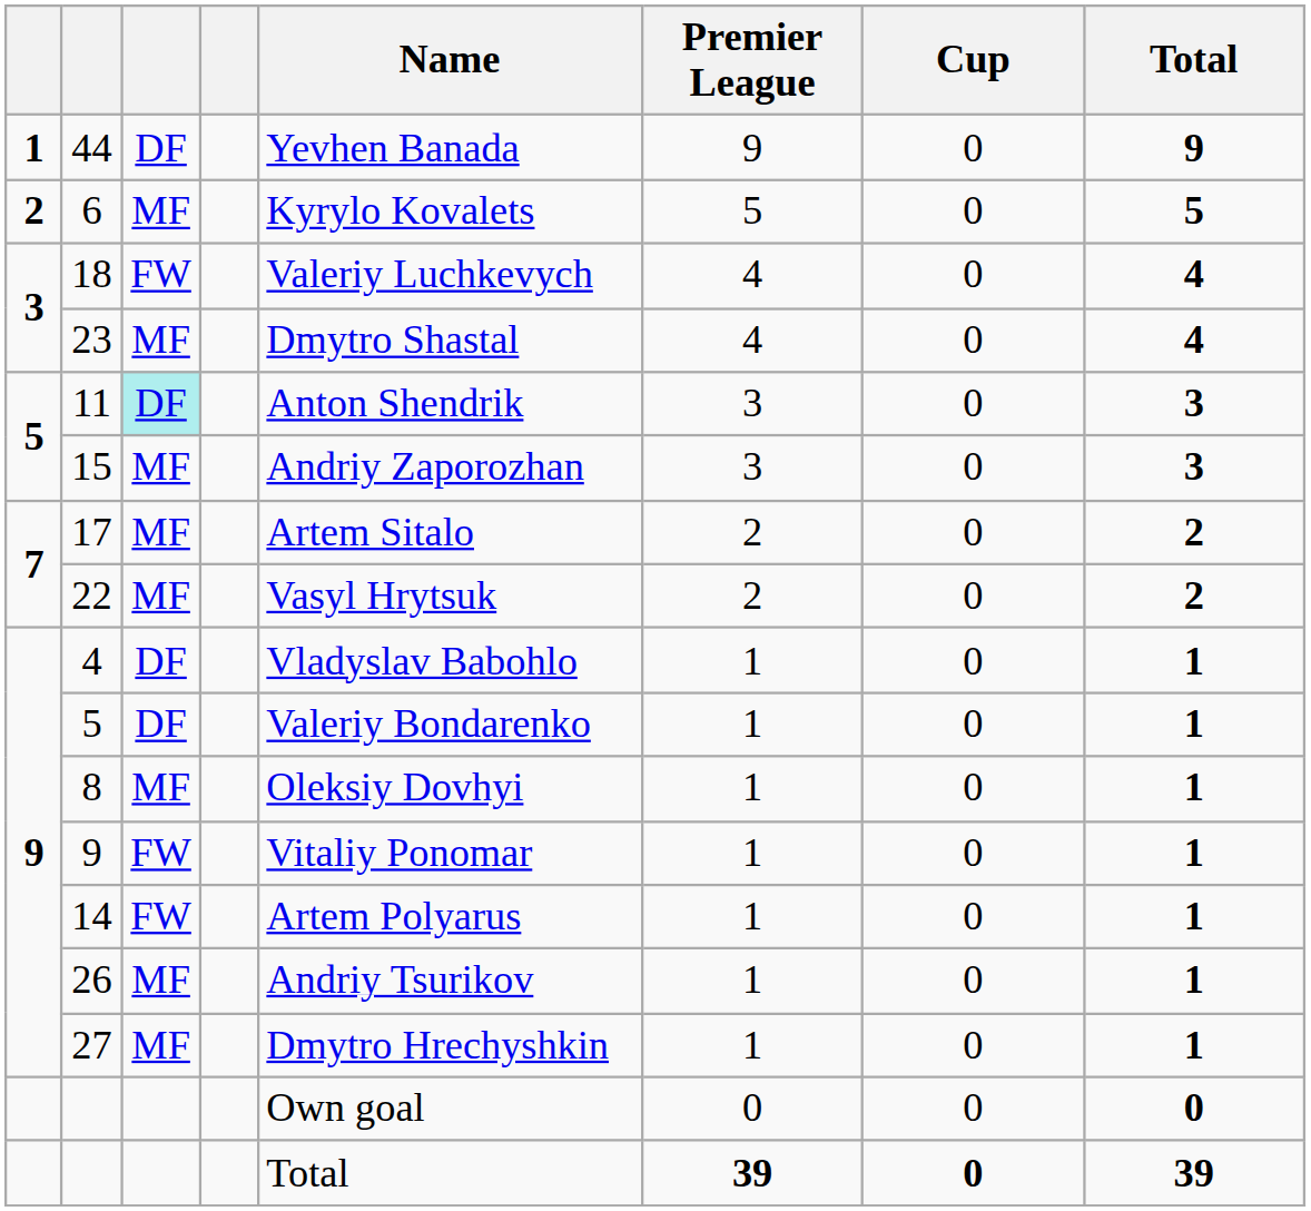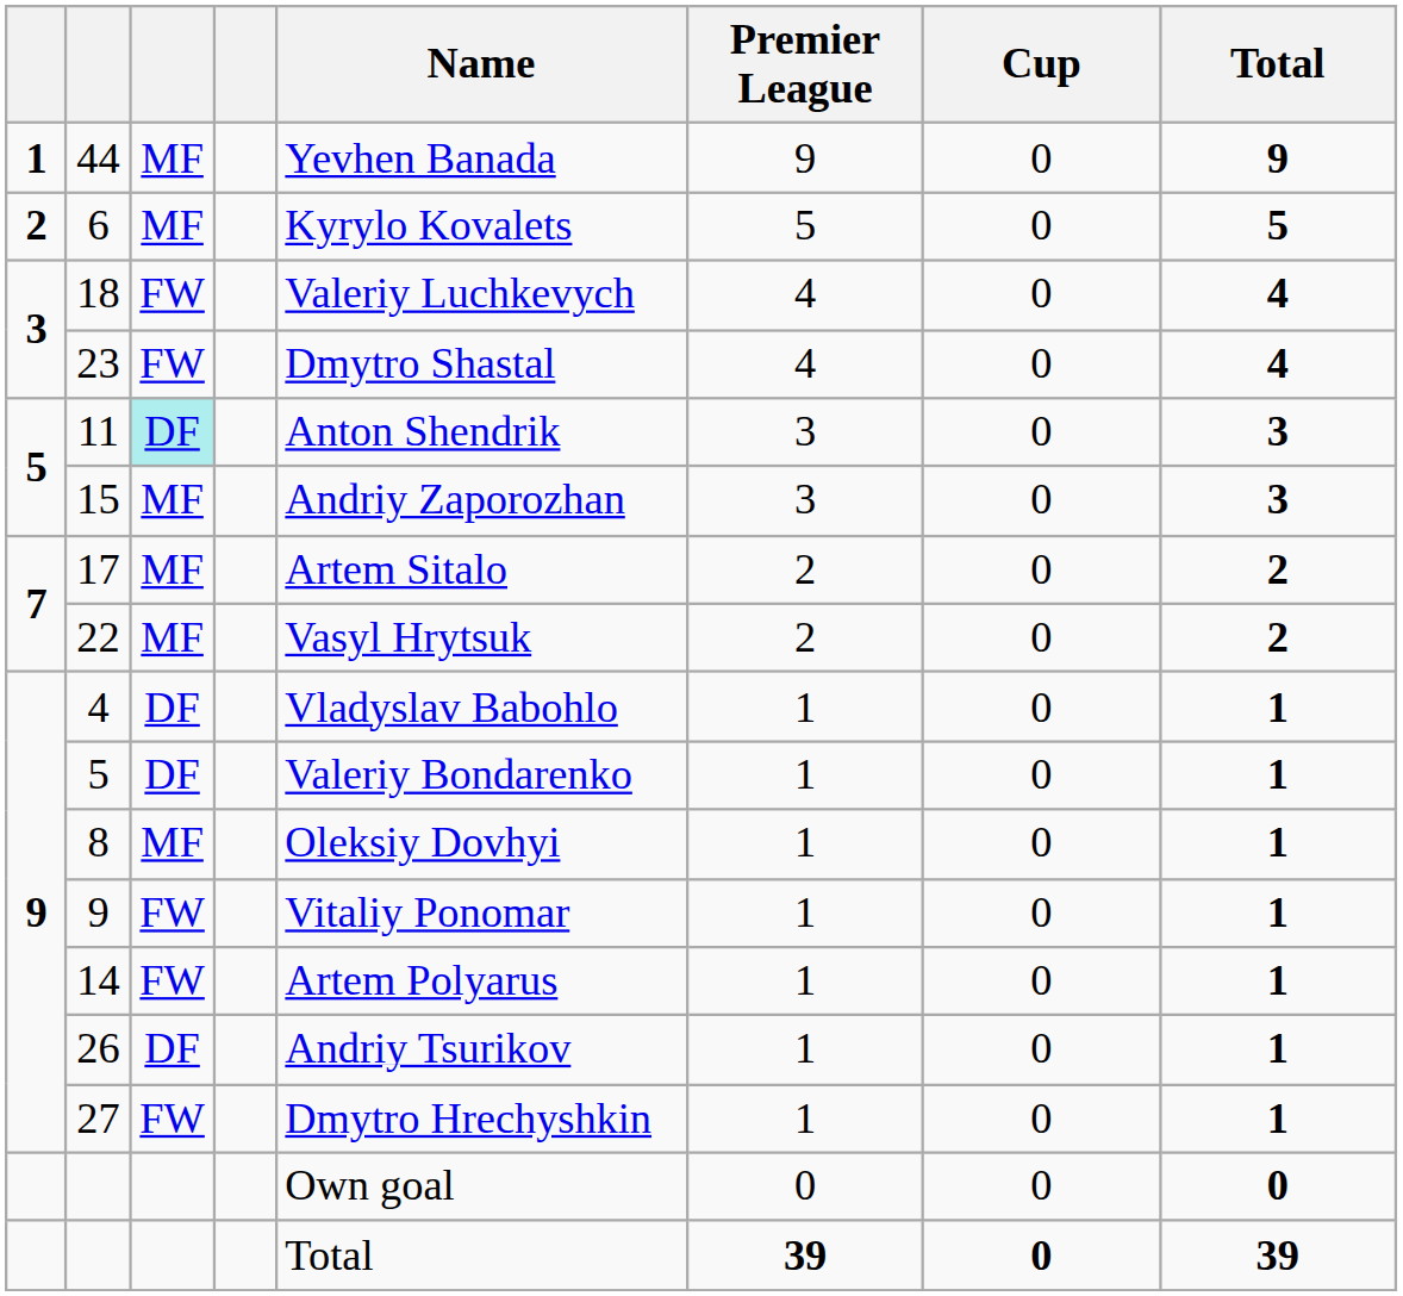 <table class="wikitable" style="text-align:center">
 <tr>
 <th width=15></th>
 <th width=15></th>
 <th width=15></th>
 <th width=15></th>
 <th width=145>Name</th>
 <th width=80><strong>Premier League</strong></th>
 <th width=80><strong>Cup</strong></th>
 <th width=80>Total</th>
 </tr>
 <tr>
 <td><strong>1</strong></td>
 <td>44</td>
-<td><a href='#'>DF</a></td>
+<td><a href='#'>MF</a></td>
 <td></td>
 <td align=left><a href='#'>Yevhen Banada</a></td>
 <td>9</td>
 <td>0</td>
 <td><strong>9</strong></td>
 </tr>
 <tr>
 <td><strong>2</strong></td>
 <td>6</td>
 <td><a href='#'>MF</a></td>
 <td></td>
 <td align=left><a href='#'>Kyrylo Kovalets</a></td>
 <td>5</td>
 <td>0</td>
 <td><strong>5</strong></td>
 </tr>
 <tr>
 <td rowspan=2><strong>3</strong></td>
 <td>18</td>
 <td><a href='#'>FW</a></td>
 <td></td>
 <td align=left><a href='#'>Valeriy Luchkevych</a></td>
 <td>4</td>
 <td>0</td>
 <td><strong>4</strong></td>
 </tr>
 <tr>
 <td>23</td>
-<td><a href='#'>MF</a></td>
+<td><a href='#'>FW</a></td>
 <td></td>
 <td align=left><a href='#'>Dmytro Shastal</a></td>
 <td>4</td>
 <td>0</td>
 <td><strong>4</strong></td>
 </tr>
 <tr>
 <td rowspan=2><strong>5</strong></td>
 <td>11</td>
 <td style="background: paleturquoise;"><a href='#'>DF</a></td>
 <td></td>
 <td align=left><a href='#'>Anton Shendrik</a></td>
 <td>3</td>
 <td>0</td>
 <td><strong>3</strong></td>
 </tr>
 <tr>
 <td>15</td>
 <td><a href='#'>MF</a></td>
 <td></td>
 <td align=left><a href='#'>Andriy Zaporozhan</a></td>
 <td>3</td>
 <td>0</td>
 <td><strong>3</strong></td>
 </tr>
 <tr>
 <td rowspan=2><strong>7</strong></td>
 <td>17</td>
 <td><a href='#'>MF</a></td>
 <td></td>
 <td align=left><a href='#'>Artem Sitalo</a></td>
 <td>2</td>
 <td>0</td>
 <td><strong>2</strong></td>
 </tr>
 <tr>
 <td>22</td>
 <td><a href='#'>MF</a></td>
 <td></td>
 <td align=left><a href='#'>Vasyl Hrytsuk</a></td>
 <td>2</td>
 <td>0</td>
 <td><strong>2</strong></td>
 </tr>
 <tr>
 <td rowspan=7><strong>9</strong></td>
 <td>4</td>
 <td><a href='#'>DF</a></td>
 <td></td>
 <td align=left><a href='#'>Vladyslav Babohlo</a></td>
 <td>1</td>
 <td>0</td>
 <td><strong>1</strong></td>
 </tr>
 <tr>
 <td>5</td>
 <td><a href='#'>DF</a></td>
 <td></td>
 <td align=left><a href='#'>Valeriy Bondarenko</a></td>
 <td>1</td>
 <td>0</td>
 <td><strong>1</strong></td>
 </tr>
 <tr>
 <td>8</td>
 <td><a href='#'>MF</a></td>
 <td></td>
 <td align=left><a href='#'>Oleksiy Dovhyi</a></td>
 <td>1</td>
 <td>0</td>
 <td><strong>1</strong></td>
 </tr>
 <tr>
 <td>9</td>
 <td><a href='#'>FW</a></td>
 <td></td>
 <td align=left><a href='#'>Vitaliy Ponomar</a></td>
 <td>1</td>
 <td>0</td>
 <td><strong>1</strong></td>
 </tr>
 <tr>
 <td>14</td>
 <td><a href='#'>FW</a></td>
 <td></td>
 <td align=left><a href='#'>Artem Polyarus</a></td>
 <td>1</td>
 <td>0</td>
 <td><strong>1</strong></td>
 </tr>
 <tr>
 <td>26</td>
-<td><a href='#'>MF</a></td>
+<td><a href='#'>DF</a></td>
 <td></td>
 <td align=left><a href='#'>Andriy Tsurikov</a></td>
 <td>1</td>
 <td>0</td>
 <td><strong>1</strong></td>
 </tr>
 <tr>
 <td>27</td>
-<td><a href='#'>MF</a></td>
+<td><a href='#'>FW</a></td>
 <td></td>
 <td align=left><a href='#'>Dmytro Hrechyshkin</a></td>
 <td>1</td>
 <td>0</td>
 <td><strong>1</strong></td>
 </tr>
 <tr>
 <td></td>
 <td></td>
 <td></td>
 <td></td>
 <td align=left>Own goal</td>
 <td>0</td>
 <td>0</td>
 <td><strong>0</strong></td>
 </tr>
 <tr>
 <td></td>
 <td></td>
 <td></td>
 <td></td>
 <td align=left>Total</td>
 <td><strong>39</strong></td>
 <td><strong>0</strong></td>
 <td><strong>39</strong></td>
 </tr>
 <tr>
 </tr>
 </table>
